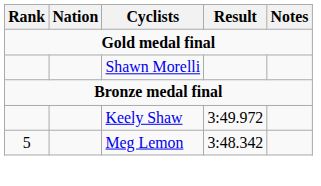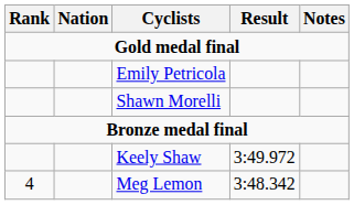 <table class="wikitable sortable" style="text-align:center;">
 <tr>
 <th>Rank</th>
 <th>Nation</th>
 <th class="unsortable">Cyclists</th>
 <th>Result</th>
 <th class="unsortable">Notes</th>
 </tr>
 <tr>
 <td colspan=5><strong>Gold medal final</strong></td>
+</tr>
+<tr>
+<td></td>
+<td align=left></td>
+<td align=left><a href='#'>Emily Petricola</a></td>
+<td></td>
+<td></td>
 </tr>
 <tr>
 <td></td>
 <td align=left></td>
 <td align=left><a href='#'>Shawn Morelli</a></td>
 <td></td>
 <td></td>
 </tr>
 <tr>
 <td colspan=5><strong>Bronze medal final</strong></td>
 </tr>
 <tr>
 <td></td>
 <td align=left></td>
 <td align=left><a href='#'>Keely Shaw</a></td>
 <td>3:49.972</td>
 <td></td>
 </tr>
 <tr>
-<td>5</td>
+<td>4</td>
 <td align=left></td>
 <td align=left><a href='#'>Meg Lemon</a></td>
 <td>3:48.342</td>
 <td></td>
 </tr>
 </table>
